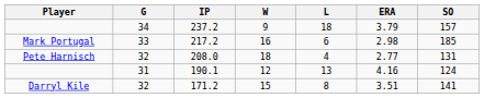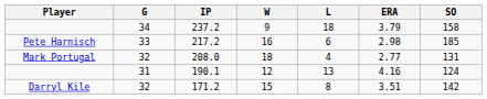 <table class="wikitable sortable">
 <tr>
 <th bgcolor="#DDDDFF" width="16%">Player</th>
 <th bgcolor="#DDDDFF" width="9%">G</th>
 <th bgcolor="#DDDDFF" width="9%">IP</th>
 <th bgcolor="#DDDDFF" width="9%">W</th>
 <th bgcolor="#DDDDFF" width="9%">L</th>
 <th bgcolor="#DDDDFF" width="9%">ERA</th>
 <th bgcolor="#DDDDFF" width="9%">SO</th>
 </tr>
 <tr align="center">
 <td></td>
 <td>34</td>
 <td>237.2</td>
 <td>9</td>
 <td>18</td>
 <td>3.79</td>
-<td>157</td>
+<td>158</td>
 </tr>
 <tr align="center">
-<td><a href='#'>Mark Portugal</a></td>
+<td><a href='#'>Pete Harnisch</a></td>
 <td>33</td>
 <td>217.2</td>
 <td>16</td>
 <td>6</td>
 <td>2.98</td>
 <td>185</td>
 </tr>
 <tr align="center">
-<td><a href='#'>Pete Harnisch</a></td>
+<td><a href='#'>Mark Portugal</a></td>
 <td>32</td>
 <td>208.0</td>
 <td>18</td>
 <td>4</td>
 <td>2.77</td>
 <td>131</td>
 </tr>
 <tr align="center">
 <td></td>
 <td>31</td>
 <td>190.1</td>
 <td>12</td>
 <td>13</td>
 <td>4.16</td>
 <td>124</td>
 </tr>
 <tr align="center">
 <td><a href='#'>Darryl Kile</a></td>
 <td>32</td>
 <td>171.2</td>
 <td>15</td>
 <td>8</td>
 <td>3.51</td>
-<td>141</td>
+<td>142</td>
 </tr>
 </table>
